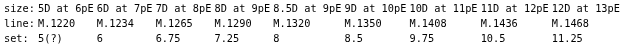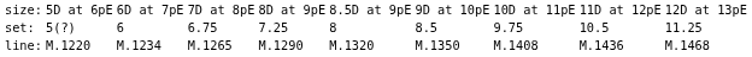 <table style="margin-left:40px;">
 <tr>
 <td>size:</td>
 <td>5D at 6pE</td>
 <td>6D at 7pE</td>
 <td>7D at 8pE</td>
 <td>8D at 9pE</td>
 <td>8.5D at 9pE</td>
 <td>9D at 10pE</td>
 <td>10D at 11pE</td>
 <td>11D at 12pE</td>
 <td>12D at 13pE</td>
 </tr>
 <tr>
+<td>set:</td>
+<td>5(?)</td>
+<td>6</td>
+<td>6.75</td>
+<td>7.25</td>
+<td>8</td>
+<td>8.5</td>
+<td>9.75</td>
+<td>10.5</td>
+<td>11.25</td>
+</tr>
+<tr>
 <td>line:</td>
 <td>M.1220</td>
 <td>M.1234</td>
 <td>M.1265</td>
 <td>M.1290</td>
 <td>M.1320</td>
 <td>M.1350</td>
 <td>M.1408</td>
 <td>M.1436</td>
 <td>M.1468</td>
 </tr>
-<tr>
-<td>set:</td>
-<td>5(?)</td>
-<td>6</td>
-<td>6.75</td>
-<td>7.25</td>
-<td>8</td>
-<td>8.5</td>
-<td>9.75</td>
-<td>10.5</td>
-<td>11.25</td>
-</tr>
 </table>
